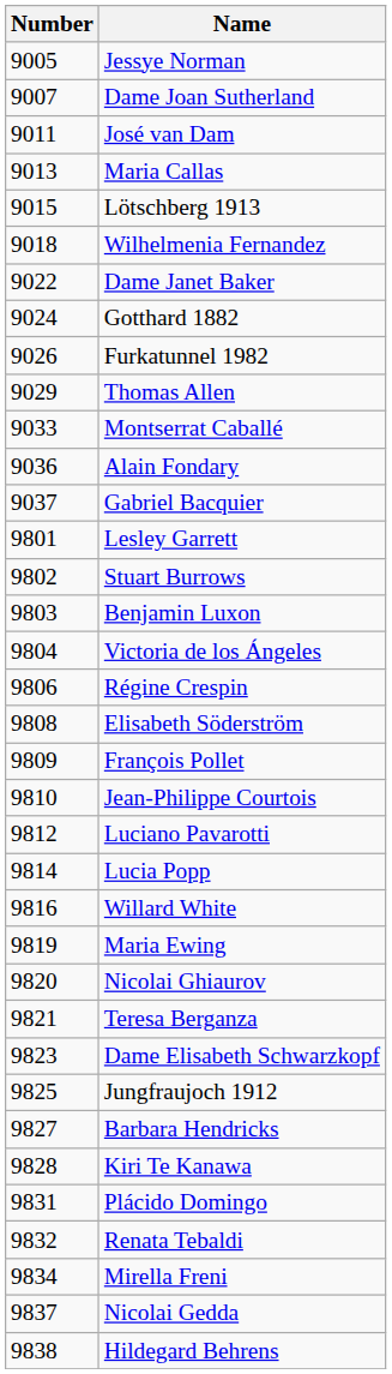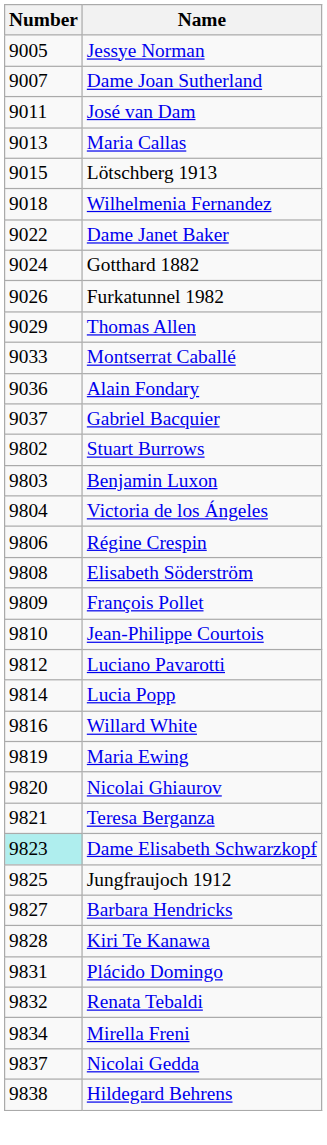 <table class="wikitable mw-collapsible">
 <tr>
 <th>Number</th>
 <th>Name</th>
 </tr>
 <tr>
 <td>9005</td>
 <td><a href='#'>Jessye Norman</a></td>
 </tr>
 <tr>
 <td>9007</td>
 <td><a href='#'>Dame Joan Sutherland</a></td>
 </tr>
 <tr>
 <td>9011</td>
 <td><a href='#'>José van Dam</a></td>
 </tr>
 <tr>
 <td>9013</td>
 <td><a href='#'>Maria Callas</a></td>
 </tr>
 <tr>
 <td>9015</td>
 <td>Lötschberg 1913</td>
 </tr>
 <tr>
 <td>9018</td>
 <td><a href='#'>Wilhelmenia Fernandez</a></td>
 </tr>
 <tr>
 <td>9022</td>
 <td><a href='#'>Dame Janet Baker</a></td>
 </tr>
 <tr>
 <td>9024</td>
 <td>Gotthard 1882</td>
 </tr>
 <tr>
 <td>9026</td>
 <td>Furkatunnel 1982</td>
 </tr>
 <tr>
 <td>9029</td>
 <td><a href='#'>Thomas Allen</a></td>
 </tr>
 <tr>
 <td>9033</td>
 <td><a href='#'>Montserrat Caballé</a></td>
 </tr>
 <tr>
 <td>9036</td>
 <td><a href='#'>Alain Fondary</a></td>
 </tr>
 <tr>
 <td>9037</td>
 <td><a href='#'>Gabriel Bacquier</a></td>
 </tr>
 <tr>
-<td>9801</td>
-<td><a href='#'>Lesley Garrett</a></td>
-</tr>
-<tr>
 <td>9802</td>
 <td><a href='#'>Stuart Burrows</a></td>
 </tr>
 <tr>
 <td>9803</td>
 <td><a href='#'>Benjamin Luxon</a></td>
 </tr>
 <tr>
 <td>9804</td>
 <td><a href='#'>Victoria de los Ángeles</a></td>
 </tr>
 <tr>
 <td>9806</td>
 <td><a href='#'>Régine Crespin</a></td>
 </tr>
 <tr>
 <td>9808</td>
 <td><a href='#'>Elisabeth Söderström</a></td>
 </tr>
 <tr>
 <td>9809</td>
 <td><a href='#'>François Pollet</a></td>
 </tr>
 <tr>
 <td>9810</td>
 <td><a href='#'>Jean-Philippe Courtois</a></td>
 </tr>
 <tr>
 <td>9812</td>
 <td><a href='#'>Luciano Pavarotti</a></td>
 </tr>
 <tr>
 <td>9814</td>
 <td><a href='#'>Lucia Popp</a></td>
 </tr>
 <tr>
 <td>9816</td>
 <td><a href='#'>Willard White</a></td>
 </tr>
 <tr>
 <td>9819</td>
 <td><a href='#'>Maria Ewing</a></td>
 </tr>
 <tr>
 <td>9820</td>
 <td><a href='#'>Nicolai Ghiaurov</a></td>
 </tr>
 <tr>
 <td>9821</td>
 <td><a href='#'>Teresa Berganza</a></td>
 </tr>
 <tr>
-<td>9823</td>
+<td style="background: paleturquoise;">9823</td>
 <td><a href='#'>Dame Elisabeth Schwarzkopf</a></td>
 </tr>
 <tr>
 <td>9825</td>
 <td>Jungfraujoch 1912</td>
 </tr>
 <tr>
 <td>9827</td>
 <td><a href='#'>Barbara Hendricks</a></td>
 </tr>
 <tr>
 <td>9828</td>
 <td><a href='#'>Kiri Te Kanawa</a></td>
 </tr>
 <tr>
 <td>9831</td>
 <td><a href='#'>Plácido Domingo</a></td>
 </tr>
 <tr>
 <td>9832</td>
 <td><a href='#'>Renata Tebaldi</a></td>
 </tr>
 <tr>
 <td>9834</td>
 <td><a href='#'>Mirella Freni</a></td>
 </tr>
 <tr>
 <td>9837</td>
 <td><a href='#'>Nicolai Gedda</a></td>
 </tr>
 <tr>
 <td>9838</td>
 <td><a href='#'>Hildegard Behrens</a></td>
 </tr>
 </table>
